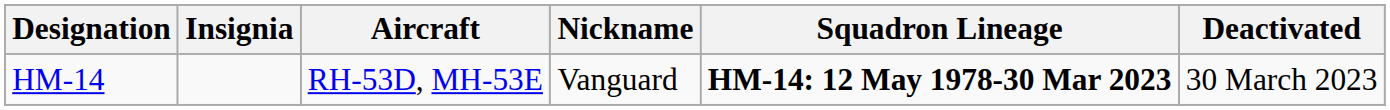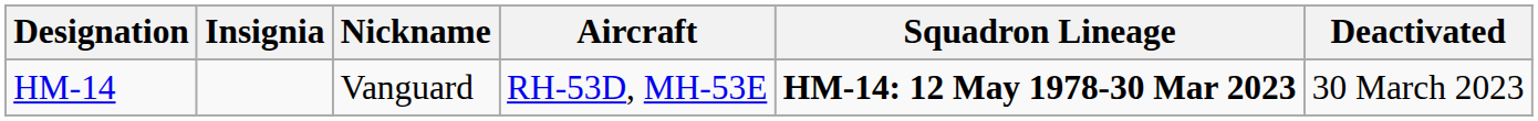 <table class="wikitable">
 <tr>
 <th>Designation</th>
 <th>Insignia</th>
+<th>Nickname</th>
 <th>Aircraft</th>
-<th>Nickname</th>
 <th>Squadron Lineage</th>
 <th>Deactivated</th>
 </tr>
 <tr>
 <td><a href='#'>HM-14</a></td>
 <td></td>
+<td>Vanguard</td>
 <td><a href='#'>RH-53D</a>, <a href='#'>MH-53E</a></td>
-<td>Vanguard</td>
 <td style="white-space: nowrap;"><strong>HM-14: 12 May 1978-30 Mar 2023</strong></td>
 <td>30 March 2023</td>
 </tr>
 </table>
